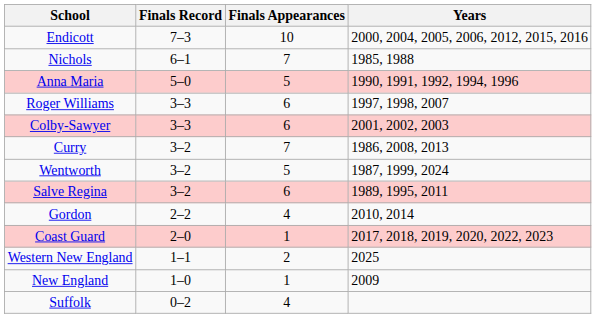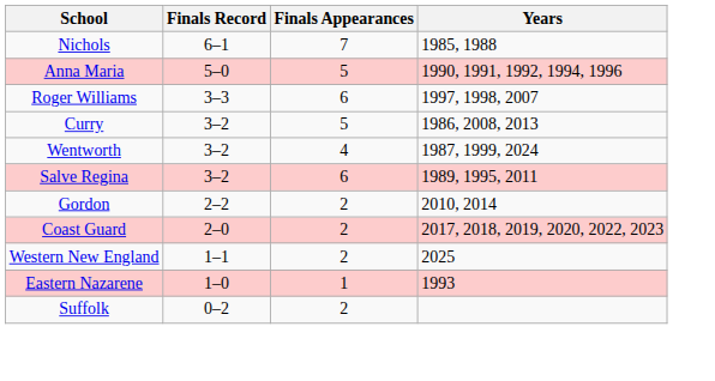 <table class="wikitable sortable" style="text-align:center;">
 <tr>
 <th>School</th>
 <th>Finals Record</th>
 <th>Finals Appearances</th>
 <th class=unsortable>Years</th>
-</tr>
-<tr>
-<td><a href='#'>Endicott</a></td>
-<td>7–3</td>
-<td>10</td>
-<td align=left>2000, 2004, 2005, 2006, 2012, 2015, 2016</td>
 </tr>
 <tr>
 <td><a href='#'>Nichols</a></td>
 <td>6–1</td>
 <td>7</td>
 <td align=left>1985, 1988</td>
 </tr>
 <tr bgcolor=#fdcccc>
 <td><a href='#'>Anna Maria</a></td>
 <td>5–0</td>
 <td>5</td>
 <td align=left>1990, 1991, 1992, 1994, 1996</td>
 </tr>
 <tr>
 <td><a href='#'>Roger Williams</a></td>
 <td>3–3</td>
 <td>6</td>
 <td align=left>1997, 1998, 2007</td>
 </tr>
-<tr bgcolor=#fdcccc>
-<td><a href='#'>Colby-Sawyer</a></td>
-<td>3–3</td>
-<td>6</td>
-<td align=left>2001, 2002, 2003</td>
-</tr>
 <tr>
 <td><a href='#'>Curry</a></td>
 <td>3–2</td>
-<td>7</td>
+<td>5</td>
 <td align=left>1986, 2008, 2013</td>
 </tr>
 <tr>
 <td><a href='#'>Wentworth</a></td>
 <td>3–2</td>
-<td>5</td>
+<td>4</td>
 <td align=left>1987, 1999, 2024</td>
 </tr>
 <tr bgcolor=#fdcccc>
 <td><a href='#'>Salve Regina</a></td>
 <td>3–2</td>
 <td>6</td>
 <td align=left>1989, 1995, 2011</td>
 </tr>
 <tr>
 <td><a href='#'>Gordon</a></td>
 <td>2–2</td>
-<td>4</td>
+<td>2</td>
 <td align=left>2010, 2014</td>
 </tr>
 <tr bgcolor=#fdcccc>
 <td><a href='#'>Coast Guard</a></td>
 <td>2–0</td>
-<td>1</td>
+<td>2</td>
 <td align=left>2017, 2018, 2019, 2020, 2022, 2023</td>
 </tr>
 <tr>
 <td><a href='#'>Western New England</a></td>
 <td>1–1</td>
 <td>2</td>
 <td align=left>2025</td>
 </tr>
-<tr>
-<td><a href='#'>New England</a></td>
+<tr bgcolor=#fdcccc>
+<td><a href='#'>Eastern Nazarene</a></td>
 <td>1–0</td>
 <td>1</td>
-<td align=left>2009</td>
+<td align=left>1993</td>
 </tr>
 <tr>
 <td><a href='#'>Suffolk</a></td>
 <td>0–2</td>
-<td>4</td>
+<td>2</td>
 <td align=left></td>
 </tr>
 </table>
